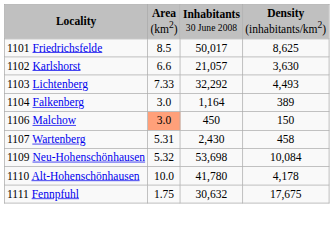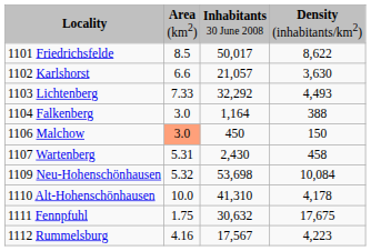 <table class="wikitable sortable">
 <tr bgcolor="#C0C0C0">
 <td align="center"><strong>Locality</strong><br></td>
 <td align="center"><strong>Area</strong> <br>(km<sup>2</sup>)<br></td>
 <td align="center"><strong>Inhabitants</strong><br><small>30 June 2008</small></td>
 <td align="center"><strong>Density</strong><br>(inhabitants/km<sup>2</sup>)<br></td>
 </tr>
 <tr>
 <td>1101 <a href='#'>Friedrichsfelde</a><br></td>
 <td align="center">8.5</td>
 <td align="center">50,017</td>
-<td align="center">8,625</td>
+<td align="center">8,622</td>
 </tr>
 <tr>
 <td>1102 <a href='#'>Karlshorst</a><br></td>
 <td align="center">6.6</td>
 <td align="center">21,057</td>
 <td align="center">3,630</td>
 </tr>
 <tr>
 <td>1103 <a href='#'>Lichtenberg</a><br></td>
 <td align="center">7.33</td>
 <td align="center">32,292</td>
 <td align="center">4,493</td>
 </tr>
 <tr>
 <td>1104 <a href='#'>Falkenberg</a><br></td>
 <td align="center">3.0</td>
 <td align="center">1,164</td>
-<td align="center">389</td>
+<td align="center">388</td>
 </tr>
 <tr>
 <td>1106 <a href='#'>Malchow</a><br></td>
 <td align="center" style="background: lightsalmon;">3.0</td>
 <td align="center">450</td>
 <td align="center">150</td>
 </tr>
 <tr>
 <td>1107 <a href='#'>Wartenberg</a><br></td>
 <td align="center">5.31</td>
 <td align="center">2,430</td>
 <td align="center">458</td>
 </tr>
 <tr>
 <td>1109 <a href='#'>Neu-Hohenschönhausen</a><br></td>
 <td align="center">5.32</td>
 <td align="center">53,698</td>
 <td align="center">10,084</td>
 </tr>
 <tr>
 <td>1110 <a href='#'>Alt-Hohenschönhausen</a><br></td>
 <td align="center">10.0</td>
-<td align="center">41,780</td>
+<td align="center">41,310</td>
 <td align="center">4,178</td>
 </tr>
 <tr>
 <td>1111 <a href='#'>Fennpfuhl</a><br></td>
 <td align="center">1.75</td>
 <td align="center">30,632</td>
 <td align="center">17,675</td>
 </tr>
+<tr>
+<td>1112 <a href='#'>Rummelsburg</a><br></td>
+<td align="center">4.16</td>
+<td align="center">17,567</td>
+<td align="center">4,223</td>
+</tr>
 </table>
